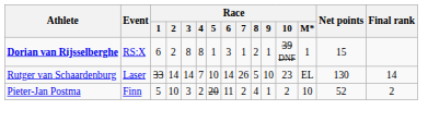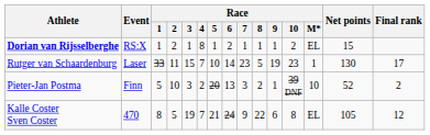 <table class="wikitable" style="font-size:90%">
 <tr>
 <th rowspan="2">Athlete</th>
 <th rowspan="2">Event</th>
 <th colspan=11>Race</th>
 <th rowspan=2>Net points</th>
 <th rowspan=2>Final rank</th>
 </tr>
 <tr style="font-size:95%">
 <th>1</th>
 <th>2</th>
 <th>3</th>
 <th>4</th>
 <th>5</th>
 <th>6</th>
 <th>7</th>
 <th>8</th>
 <th>9</th>
 <th>10</th>
 <th>M*</th>
 </tr>
 <tr align=center>
 <td align=left><strong><a href='#'>Dorian van Rijsselberghe</a></strong></td>
 <td align=left><a href='#'>RS:X</a></td>
-<td>6</td>
-<td>2</td>
-<td>8</td>
-<td>8</td>
-<td>1</td>
-<td>3</td>
 <td>1</td>
 <td>2</td>
 <td>1</td>
-<td><s>39<br><small>DNF</small></s></td>
+<td>8</td>
 <td>1</td>
+<td>2</td>
+<td>1</td>
+<td>1</td>
+<td>1</td>
+<td>2</td>
+<td>EL</td>
 <td>15</td>
 <td></td>
 </tr>
 <tr align=center>
 <td align=left><a href='#'>Rutger van Schaardenburg</a></td>
 <td align=left><a href='#'>Laser</a></td>
 <td><s>33</s></td>
-<td>14</td>
-<td>14</td>
+<td>11</td>
+<td>15</td>
 <td>7</td>
 <td>10</td>
 <td>14</td>
-<td>26</td>
+<td>23</td>
 <td>5</td>
-<td>10</td>
+<td>19</td>
 <td>23</td>
-<td>EL</td>
+<td>1</td>
 <td>130</td>
-<td>14</td>
+<td>17</td>
 </tr>
 <tr align=center>
 <td align=left><a href='#'>Pieter-Jan Postma</a></td>
 <td align=left><a href='#'>Finn</a></td>
 <td>5</td>
 <td>10</td>
 <td>3</td>
 <td>2</td>
 <td><s>20</s></td>
-<td>11</td>
+<td>13</td>
+<td>3</td>
 <td>2</td>
-<td>4</td>
 <td>1</td>
-<td>2</td>
+<td><s>39<br><small>DNF</small></s></td>
 <td>10</td>
 <td>52</td>
 <td>2</td>
 </tr>
+<tr align=center>
+<td align=left><a href='#'>Kalle Coster</a><br><a href='#'>Sven Coster</a></td>
+<td align=left><a href='#'>470</a></td>
+<td>8</td>
+<td>5</td>
+<td>19</td>
+<td>7</td>
+<td>21</td>
+<td><s>24</s></td>
+<td>9</td>
+<td>22</td>
+<td>6</td>
+<td>8</td>
+<td>EL</td>
+<td>105</td>
+<td>12</td>
+</tr>
 </table>
